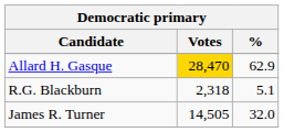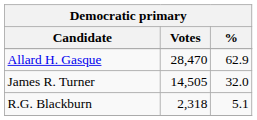 <table class="wikitable" align="left" style="margin: 1em 1em 1em 0; font-size: 95%;">
 <tr>
 <th colspan="3">Democratic primary</th>
 </tr>
 <tr>
 <th colspan="1" style="width: 170px">Candidate</th>
 <th style="width: 50px">Votes</th>
 <th style="width: 40px">%</th>
 </tr>
 <tr>
 </tr>
 <tr>
 <td><a href='#'>Allard H. Gasque</a></td>
-<td align="right" style="background: gold;">28,470</td>
+<td align="right">28,470</td>
 <td align="right">62.9</td>
+</tr>
+<tr>
+<td>James R. Turner</td>
+<td align="right">14,505</td>
+<td align="right">32.0</td>
 </tr>
 <tr>
 <td>R.G. Blackburn</td>
 <td align="right">2,318</td>
 <td align="right">5.1</td>
 </tr>
 <tr>
-<td>James R. Turner</td>
-<td align="right">14,505</td>
-<td align="right">32.0</td>
-</tr>
-<tr>
 </tr>
 </table>
